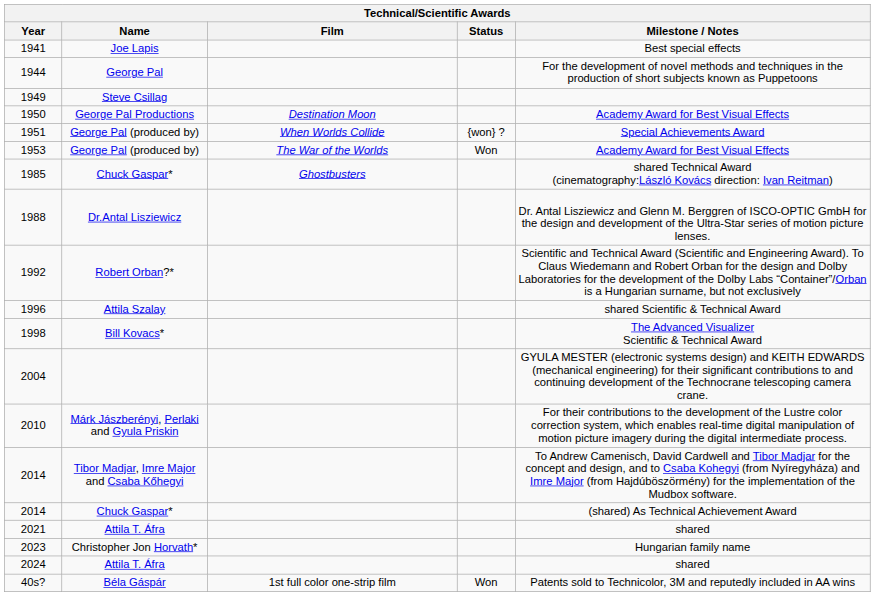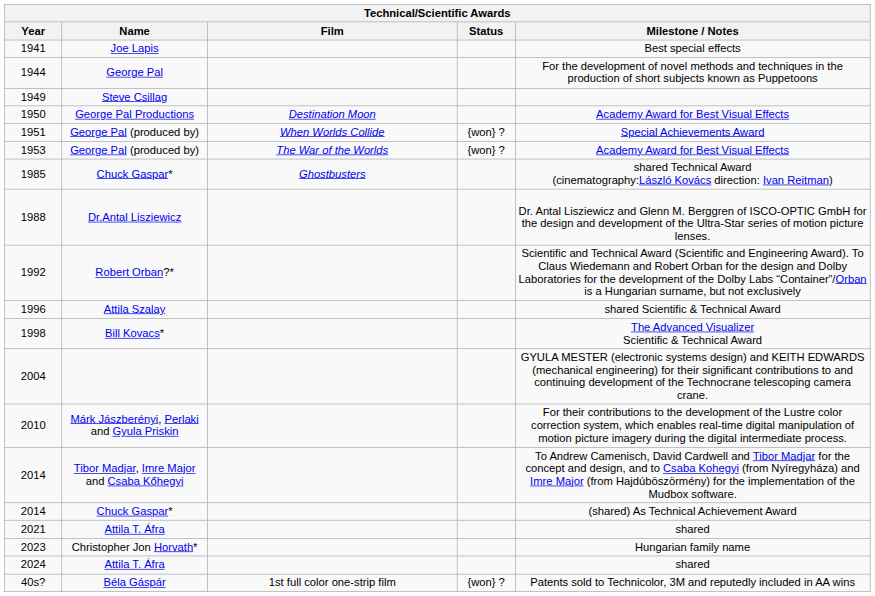 <table class="wikitable" style="text-align: center">
 <tr>
 <th colspan=6 style="text-align:center;">Technical/Scientific Awards</th>
 </tr>
 <tr>
 <th style="width:075px;">Year</th>
 <th style="width:200px;">Name</th>
 <th style="width:350px;">Film</th>
 <th style="width:075px;">Status</th>
 <th style="width:500px;">Milestone / Notes</th>
 </tr>
 <tr>
 <td>1941</td>
 <td><a href='#'>Joe Lapis</a></td>
 <td></td>
 <td></td>
 <td>Best special effects</td>
 </tr>
 <tr>
 <td>1944</td>
 <td><a href='#'>George Pal</a></td>
 <td></td>
 <td></td>
 <td>For the development of novel methods and techniques in the production of short subjects known as Puppetoons</td>
 </tr>
 <tr>
 <td>1949</td>
 <td><a href='#'>Steve Csillag</a></td>
 <td></td>
 <td></td>
 <td></td>
 </tr>
 <tr>
 <td>1950</td>
 <td><a href='#'>George Pal Productions</a></td>
 <td><a href='#'><em>Destination Moon</em></a></td>
 <td></td>
 <td><a href='#'>Academy Award for Best Visual Effects</a></td>
 </tr>
 <tr>
 <td>1951</td>
 <td><a href='#'>George Pal</a> (produced by)</td>
 <td><a href='#'><em>When Worlds Collide</em></a></td>
 <td>{won} ?</td>
 <td><a href='#'>Special Achievements Award</a></td>
 </tr>
 <tr>
 <td>1953</td>
 <td><a href='#'>George Pal</a> (produced by)</td>
 <td><a href='#'><em>The War of the Worlds</em></a></td>
-<td>Won</td>
+<td>{won} ?</td>
 <td><a href='#'>Academy Award for Best Visual Effects</a></td>
 </tr>
 <tr>
 <td>1985</td>
 <td><a href='#'>Chuck Gaspar</a>*</td>
 <td><em><a href='#'>Ghostbusters</a></em></td>
 <td></td>
 <td>shared Technical Award<br>(cinematography:<a href='#'>László Kovács</a> direction: <a href='#'>Ivan Reitman</a>)</td>
 </tr>
 <tr>
 <td>1988</td>
 <td><a href='#'>Dr.Antal Lisziewicz</a></td>
 <td></td>
 <td></td>
 <td><br>Dr. Antal Lisziewicz and Glenn M. Berggren of ISCO-OPTIC GmbH for the design and development of the Ultra-Star series of motion picture lenses.</td>
 </tr>
 <tr>
 <td>1992</td>
 <td><a href='#'>Robert Orban</a>?*</td>
 <td></td>
 <td></td>
 <td>Scientific and Technical Award (Scientific and Engineering Award). To Claus Wiedemann and Robert Orban for the design and Dolby Laboratories for the development of the Dolby Labs “Container”/<a href='#'>Orban</a> is a Hungarian surname, but not exclusively</td>
 </tr>
 <tr>
 <td>1996</td>
 <td><a href='#'>Attila Szalay</a></td>
 <td></td>
 <td></td>
 <td>shared Scientific & Technical Award</td>
 </tr>
 <tr>
 <td>1998</td>
 <td><a href='#'>Bill Kovacs</a>*</td>
 <td></td>
 <td></td>
 <td><a href='#'>The Advanced Visualizer</a><br>Scientific & Technical Award</td>
 </tr>
 <tr>
 <td>2004</td>
 <td></td>
 <td></td>
 <td></td>
 <td>GYULA MESTER (electronic systems design) and KEITH EDWARDS (mechanical engineering) for their significant contributions to and continuing development of the Technocrane telescoping camera crane.</td>
 </tr>
 <tr>
 <td>2010</td>
 <td><a href='#'>Márk Jászberényi</a>, <a href='#'>Perlaki</a> and <a href='#'>Gyula Priskin</a></td>
 <td></td>
 <td></td>
 <td>For their contributions to the development of the Lustre color correction system, which enables real-time digital manipulation of motion picture imagery during the digital intermediate process.</td>
 </tr>
 <tr>
 <td>2014</td>
 <td><a href='#'>Tibor Madjar</a>, <a href='#'>Imre Major</a> and <a href='#'>Csaba Kőhegyi</a></td>
 <td></td>
 <td></td>
 <td>To Andrew Camenisch, David Cardwell and <a href='#'>Tibor Madjar</a> for the concept and design, and to <a href='#'>Csaba Kohegyi</a> (from Nyíregyháza) and <a href='#'>Imre Major</a> (from Hajdúböszörmény) for the implementation of the Mudbox software.</td>
 </tr>
 <tr>
 <td>2014</td>
 <td><a href='#'>Chuck Gaspar</a>*</td>
 <td></td>
 <td></td>
 <td>(shared) As Technical Achievement Award</td>
 </tr>
 <tr>
 <td>2021</td>
 <td><a href='#'>Attila T. Áfra</a></td>
 <td></td>
 <td></td>
 <td>shared</td>
 </tr>
 <tr>
 <td>2023</td>
 <td>Christopher Jon <a href='#'>Horvath</a>*</td>
 <td></td>
 <td></td>
 <td>Hungarian family name</td>
 </tr>
 <tr>
 <td>2024</td>
 <td><a href='#'>Attila T. Áfra</a></td>
 <td></td>
 <td></td>
 <td>shared</td>
 </tr>
 <tr>
 <td>40s?</td>
 <td><a href='#'>Béla Gáspár</a></td>
 <td>1st full color one-strip film</td>
-<td>Won</td>
+<td>{won} ?</td>
 <td>Patents sold to Technicolor, 3M and reputedly included in AA wins</td>
 </tr>
 </table>
